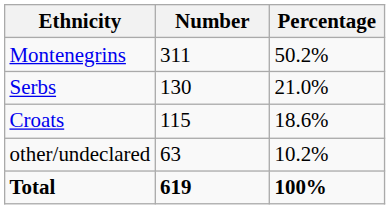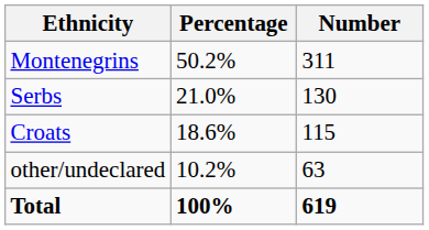 <table class="wikitable">
 <tr>
 <th width="100px">Ethnicity</th>
+<th width="80px">Percentage</th>
 <th width="80px">Number</th>
-<th width="80px">Percentage</th>
 </tr>
 <tr>
 <td><a href='#'>Montenegrins</a></td>
+<td>50.2%</td>
 <td>311</td>
-<td>50.2%</td>
 </tr>
 <tr>
 <td><a href='#'>Serbs</a></td>
+<td>21.0%</td>
 <td>130</td>
-<td>21.0%</td>
 </tr>
 <tr>
 <td><a href='#'>Croats</a></td>
+<td>18.6%</td>
 <td>115</td>
-<td>18.6%</td>
 </tr>
 <tr>
 <td>other/undeclared</td>
+<td>10.2%</td>
 <td>63</td>
-<td>10.2%</td>
 </tr>
 <tr>
 <td><strong>Total</strong></td>
+<td><strong>100%</strong></td>
 <td><strong>619</strong></td>
-<td><strong>100%</strong></td>
 </tr>
 </table>
